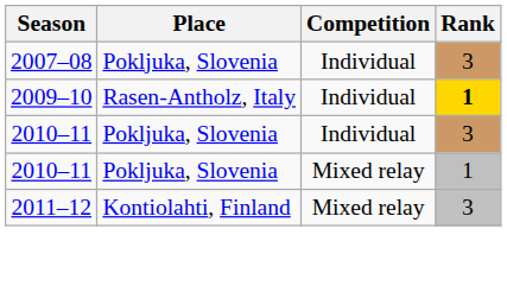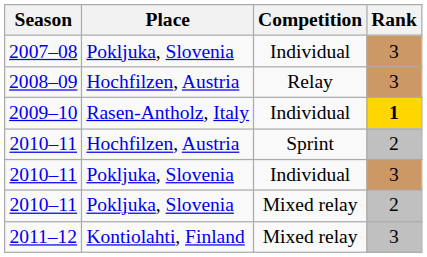 <table class="wikitable sortable" style="text-align: center;">
 <tr>
 <th>Season</th>
 <th>Place</th>
 <th>Competition</th>
 <th>Rank</th>
 </tr>
 <tr>
 <td><a href='#'>2007–08</a></td>
 <td align="left"> <a href='#'>Pokljuka</a>, <a href='#'>Slovenia</a></td>
 <td>Individual</td>
 <td bgcolor="cc9966">3</td>
 </tr>
 <tr>
+<td><a href='#'>2008–09</a></td>
+<td align="left"> <a href='#'>Hochfilzen</a>, <a href='#'>Austria</a></td>
+<td>Relay</td>
+<td bgcolor="cc9966">3</td>
+</tr>
+<tr>
 <td><a href='#'>2009–10</a></td>
 <td align="left"> <a href='#'>Rasen-Antholz</a>, <a href='#'>Italy</a></td>
 <td>Individual</td>
 <td bgcolor="gold"><strong>1</strong></td>
+</tr>
+<tr>
+<td><a href='#'>2010–11</a></td>
+<td align="left"> <a href='#'>Hochfilzen</a>, <a href='#'>Austria</a></td>
+<td>Sprint</td>
+<td bgcolor=silver>2</td>
 </tr>
 <tr>
 <td><a href='#'>2010–11</a></td>
 <td align="left"> <a href='#'>Pokljuka</a>, <a href='#'>Slovenia</a></td>
 <td>Individual</td>
 <td bgcolor="cc9966">3</td>
 </tr>
 <tr>
 <td><a href='#'>2010–11</a></td>
 <td align="left"> <a href='#'>Pokljuka</a>, <a href='#'>Slovenia</a></td>
 <td>Mixed relay</td>
-<td bgcolor=silver>1</td>
+<td bgcolor=silver>2</td>
 </tr>
 <tr>
 <td><a href='#'>2011–12</a></td>
 <td align="left"> <a href='#'>Kontiolahti</a>, <a href='#'>Finland</a></td>
 <td>Mixed relay</td>
 <td bgcolor=silver>3</td>
 </tr>
 </table>
